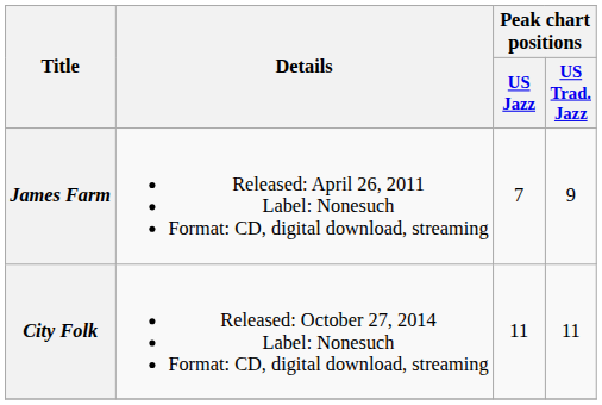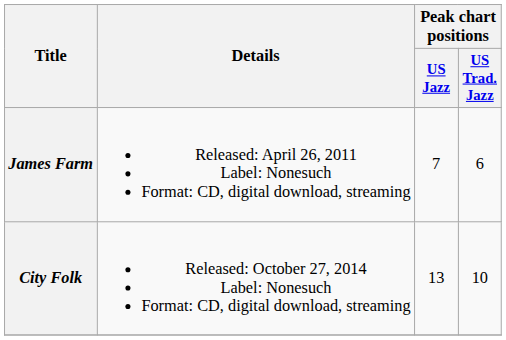 <table class="wikitable plainrowheaders" style="text-align:center;">
 <tr>
 <th scope="col" rowspan="2">Title</th>
 <th scope="col" rowspan="2">Details</th>
 <th scope="col" colspan="4">Peak chart positions</th>
 </tr>
 <tr>
 <th scope="col" style="width:2.5em;font-size:90%;"><a href='#'>US<br>Jazz</a><br></th>
 <th scope="col" style="width:2.5em;font-size:90%;"><a href='#'>US<br>Trad.<br>Jazz</a><br></th>
 </tr>
 <tr>
 <th scope="row"><em>James Farm</em></th>
 <td><br><ul><li>Released: April 26, 2011</li><li>Label: Nonesuch</li><li>Format: CD, digital download, streaming</li></ul></td>
 <td>7</td>
-<td>9</td>
+<td>6</td>
 </tr>
 <tr>
 <th scope="row"><em>City Folk</em></th>
 <td><br><ul><li>Released: October 27, 2014</li><li>Label: Nonesuch</li><li>Format: CD, digital download, streaming</li></ul></td>
-<td>11</td>
-<td>11</td>
+<td>13</td>
+<td>10</td>
 </tr>
 <tr>
 </tr>
 </table>
